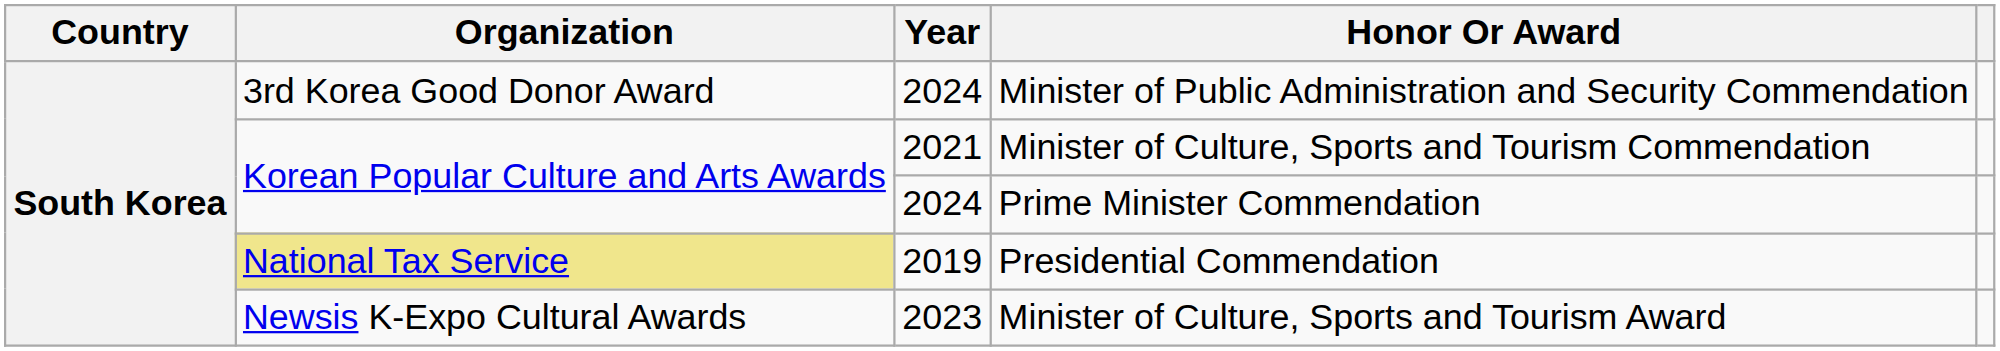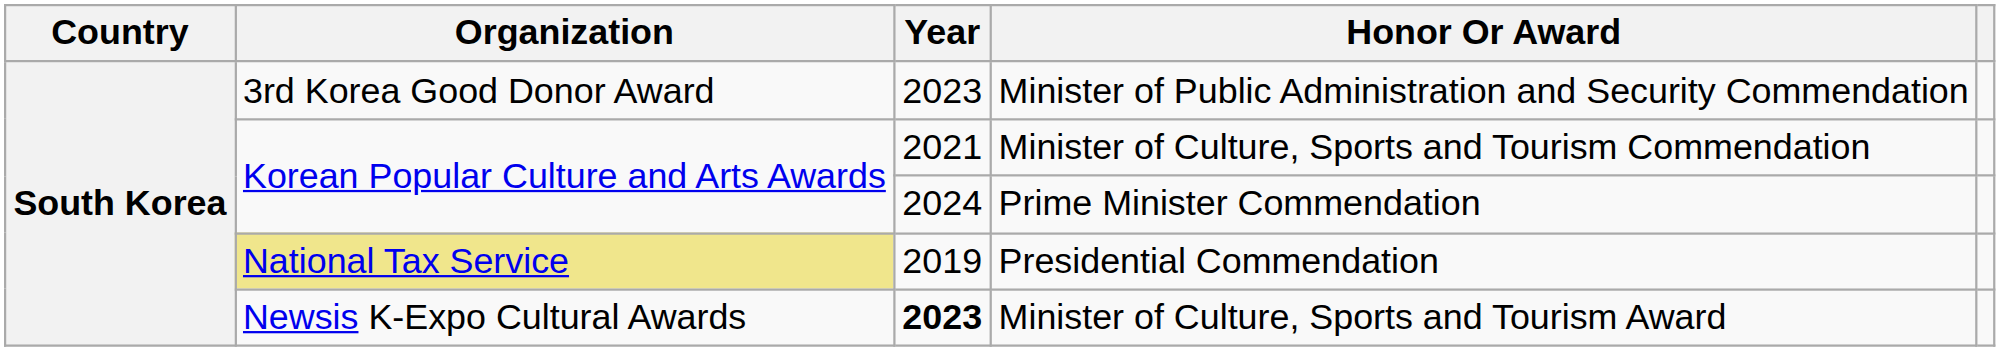 <table class="wikitable plainrowheaders sortable">
 <tr>
 <th scope="col">Country</th>
 <th scope="col">Organization</th>
 <th scope="col">Year</th>
 <th scope="col">Honor Or Award</th>
 <th scope="col" class="unsortable"></th>
 </tr>
 <tr>
 <th scope="row" rowspan="5">South Korea</th>
 <td>3rd Korea Good Donor Award</td>
-<td style="text-align:center">2024</td>
+<td style="text-align:center">2023</td>
 <td>Minister of Public Administration and Security Commendation</td>
 <td style="text-align:center"></td>
 </tr>
 <tr>
 <td rowspan="2"><a href='#'>Korean Popular Culture and Arts Awards</a></td>
 <td style="text-align:center">2021</td>
 <td>Minister of Culture, Sports and Tourism Commendation</td>
 <td style="text-align:center"></td>
 </tr>
 <tr>
 <td style="text-align:center">2024</td>
 <td>Prime Minister Commendation</td>
 <td style="text-align:center"></td>
 </tr>
 <tr>
 <td style="background: khaki;"><a href='#'>National Tax Service</a></td>
 <td style="text-align:center">2019</td>
 <td>Presidential Commendation</td>
 <td style="text-align:center"></td>
 </tr>
 <tr>
 <td><a href='#'>Newsis</a> K-Expo Cultural Awards</td>
-<td style="text-align:center">2023</td>
+<td style="text-align:center"><strong>2023</strong></td>
 <td>Minister of Culture, Sports and Tourism Award</td>
 <td style="text-align:center"></td>
 </tr>
 </table>
